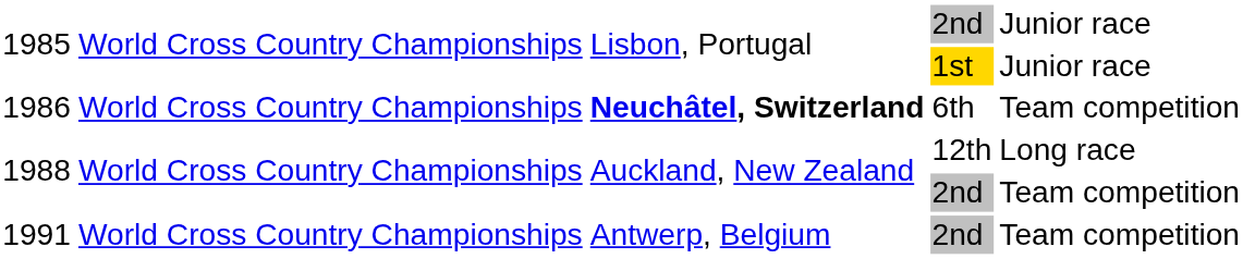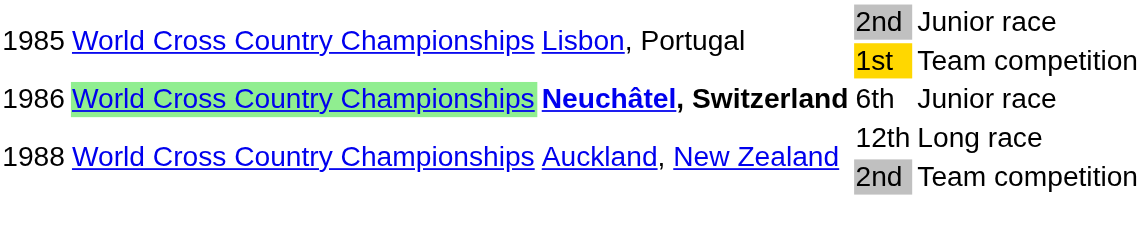 <table>
 <tr>
 <td rowspan=2>1985</td>
 <td rowspan=2><a href='#'>World Cross Country Championships</a></td>
 <td rowspan=2><a href='#'>Lisbon</a>, Portugal</td>
 <td bgcolor="silver">2nd</td>
 <td>Junior race</td>
 </tr>
 <tr>
 <td bgcolor="gold">1st</td>
-<td>Junior race</td>
+<td>Team competition</td>
 </tr>
 <tr>
 <td>1986</td>
-<td><a href='#'>World Cross Country Championships</a></td>
+<td style="background: lightgreen;"><a href='#'>World Cross Country Championships</a></td>
 <td><strong><a href='#'>Neuchâtel</a>, Switzerland</strong></td>
 <td>6th</td>
-<td>Team competition</td>
+<td>Junior race</td>
 </tr>
 <tr>
 <td rowspan=2>1988</td>
 <td rowspan=2><a href='#'>World Cross Country Championships</a></td>
 <td rowspan=2><a href='#'>Auckland</a>, <a href='#'>New Zealand</a></td>
 <td>12th</td>
 <td>Long race</td>
 </tr>
 <tr>
 <td bgcolor="silver">2nd</td>
 <td>Team competition</td>
 </tr>
-<tr>
-<td>1991</td>
-<td><a href='#'>World Cross Country Championships</a></td>
-<td><a href='#'>Antwerp</a>, <a href='#'>Belgium</a></td>
-<td bgcolor="silver">2nd</td>
-<td>Team competition</td>
-</tr>
 </table>
